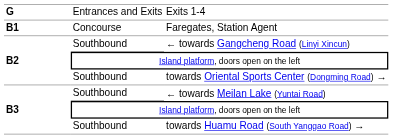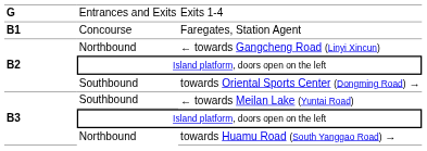 <table cellspacing=0 cellpadding=3>
 <tr>
 <td style="border-top:solid 1px gray;border-bottom:solid 1px gray;" width=100><strong>G</strong></td>
 <td style="border-top:solid 1px gray;border-bottom:solid 1px gray;">Entrances and Exits</td>
 <td style="border-top:solid 1px gray;border-bottom:solid 1px gray;">Exits 1-4</td>
 </tr>
 <tr>
 <td style="border-bottom:solid 1px gray;"><strong>B1</strong></td>
 <td style="border-bottom:solid 1px gray;">Concourse</td>
 <td style="border-bottom:solid 1px gray;">Faregates, Station Agent</td>
 </tr>
 <tr>
 <td style="border-bottom:solid 1px gray;" rowspan=3><strong>B2</strong></td>
-<td style="border-bottom:solid 1px gray;">Southbound</td>
+<td>Northbound</td>
 <td>←  towards <a href='#'>Gangcheng Road</a> <small>(<a href='#'>Linyi Xincun</a>)</small></td>
 </tr>
 <tr>
 <td style="border-right:solid 2px black;border-left:solid 2px black;border-top:solid 2px black;border-bottom:solid 2px black;text-align:center;" colspan=2><small><a href='#'>Island platform</a>, doors open on the left</small></td>
 </tr>
 <tr>
 <td style="border-bottom:solid 1px gray;">Southbound</td>
 <td style="border-bottom:solid 1px gray;">  towards <a href='#'>Oriental Sports Center</a> <small>(<a href='#'>Dongming Road</a>)</small> →</td>
 </tr>
 <tr>
 <td style="border-bottom:solid 1px gray;" rowspan=3><strong>B3</strong></td>
 <td style="border-bottom:solid 1px gray;">Southbound</td>
 <td>←  towards <a href='#'>Meilan Lake</a> <small>(<a href='#'>Yuntai Road</a>)</small></td>
 </tr>
 <tr>
 <td style="border-right:solid 2px black;border-left:solid 2px black;border-top:solid 2px black;border-bottom:solid 2px black;text-align:center;" colspan=2><small><a href='#'>Island platform</a>, doors open on the left</small></td>
 </tr>
 <tr>
-<td style="border-bottom:solid 1px gray;">Southbound</td>
+<td>Northbound</td>
 <td style="border-bottom:solid 1px gray;">  towards <a href='#'>Huamu Road</a> <small>(<a href='#'>South Yanggao Road</a>)</small> →</td>
 </tr>
 </table>
